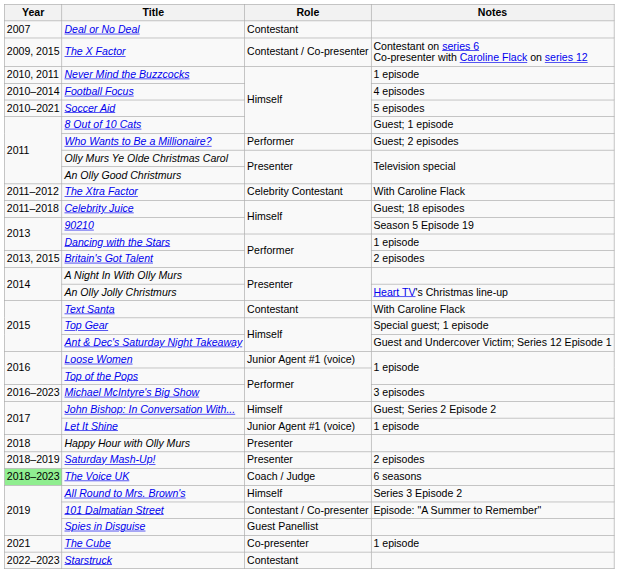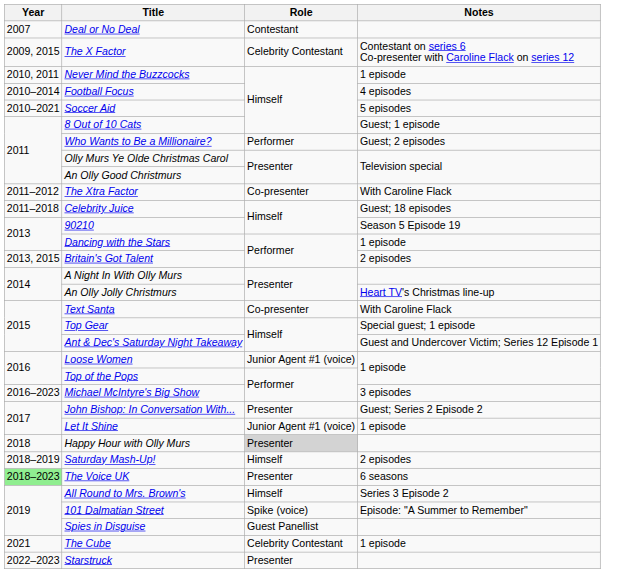 <table class="wikitable sortable">
 <tr>
 <th>Year</th>
 <th>Title</th>
 <th>Role</th>
 <th class="unsortable">Notes</th>
 </tr>
 <tr>
 <td>2007</td>
 <td><a href='#'><em>Deal or No Deal</em></a></td>
 <td>Contestant</td>
 <td></td>
 </tr>
 <tr>
 <td>2009, 2015</td>
 <td><em><a href='#'>The X Factor</a></em></td>
-<td>Contestant / Co-presenter</td>
+<td>Celebrity Contestant</td>
 <td>Contestant on <a href='#'>series 6</a><br>Co-presenter with <a href='#'>Caroline Flack</a> on <a href='#'>series 12</a></td>
 </tr>
 <tr>
 <td>2010, 2011</td>
 <td><em><a href='#'>Never Mind the Buzzcocks</a></em></td>
 <td rowspan="4">Himself</td>
 <td>1 episode</td>
 </tr>
 <tr>
 <td>2010–2014</td>
 <td><em><a href='#'>Football Focus</a></em></td>
 <td>4 episodes</td>
 </tr>
 <tr>
 <td>2010–2021</td>
 <td><em><a href='#'>Soccer Aid</a></em></td>
 <td>5 episodes</td>
 </tr>
 <tr>
 <td rowspan="4">2011</td>
 <td><em><a href='#'>8 Out of 10 Cats</a></em></td>
 <td>Guest; 1 episode</td>
 </tr>
 <tr>
 <td><em><a href='#'>Who Wants to Be a Millionaire?</a></em></td>
 <td>Performer</td>
 <td>Guest; 2 episodes</td>
 </tr>
 <tr>
 <td><em>Olly Murs Ye Olde Christmas Carol</em></td>
 <td rowspan="2">Presenter</td>
 <td rowspan="2">Television special</td>
 </tr>
 <tr>
 <td><em>An Olly Good Christmurs</em></td>
 </tr>
 <tr>
 <td>2011–2012</td>
 <td><em><a href='#'>The Xtra Factor</a></em></td>
-<td>Celebrity Contestant</td>
+<td>Co-presenter</td>
 <td>With Caroline Flack</td>
 </tr>
 <tr>
 <td>2011–2018</td>
 <td><em><a href='#'>Celebrity Juice</a></em></td>
 <td rowspan="2">Himself</td>
 <td>Guest; 18 episodes</td>
 </tr>
 <tr>
 <td rowspan="2">2013</td>
 <td><em><a href='#'>90210</a></em></td>
 <td>Season 5 Episode 19</td>
 </tr>
 <tr>
 <td><a href='#'><em>Dancing with the Stars</em></a></td>
 <td rowspan="2">Performer</td>
 <td>1 episode</td>
 </tr>
 <tr>
 <td>2013, 2015</td>
 <td><em><a href='#'>Britain's Got Talent</a></em></td>
 <td>2 episodes</td>
 </tr>
 <tr>
 <td rowspan="2">2014</td>
 <td><em>A Night In With Olly Murs</em></td>
 <td rowspan="2">Presenter</td>
 <td></td>
 </tr>
 <tr>
 <td><em>An Olly Jolly Christmurs</em></td>
 <td><a href='#'>Heart TV</a>'s Christmas line-up</td>
 </tr>
 <tr>
 <td rowspan="3">2015</td>
 <td><em><a href='#'>Text Santa</a></em></td>
-<td>Contestant</td>
+<td>Co-presenter</td>
 <td>With Caroline Flack</td>
 </tr>
 <tr>
 <td><a href='#'><em>Top Gear</em></a></td>
 <td rowspan="2">Himself</td>
 <td>Special guest; 1 episode</td>
 </tr>
 <tr>
 <td><em><a href='#'>Ant & Dec's Saturday Night Takeaway</a></em></td>
 <td>Guest and Undercover Victim; Series 12 Episode 1</td>
 </tr>
 <tr>
 <td rowspan="2">2016</td>
 <td><em><a href='#'>Loose Women</a></em></td>
 <td>Junior Agent #1 (voice)</td>
 <td rowspan="2">1 episode</td>
 </tr>
 <tr>
 <td><em><a href='#'>Top of the Pops</a></em></td>
 <td rowspan="2">Performer</td>
 </tr>
 <tr>
 <td>2016–2023</td>
 <td><em><a href='#'>Michael McIntyre's Big Show</a></em></td>
 <td>3 episodes</td>
 </tr>
 <tr>
 <td rowspan="2">2017</td>
 <td><em><a href='#'>John Bishop: In Conversation With...</a></em></td>
-<td>Himself</td>
+<td>Presenter</td>
 <td>Guest; Series 2 Episode 2</td>
 </tr>
 <tr>
 <td><a href='#'><em>Let It Shine</em></a></td>
 <td>Junior Agent #1 (voice)</td>
 <td>1 episode</td>
 </tr>
 <tr>
 <td>2018</td>
 <td><em>Happy Hour with Olly Murs</em></td>
-<td>Presenter</td>
+<td style="background: lightgrey;">Presenter</td>
 <td></td>
 </tr>
 <tr>
 <td>2018–2019</td>
 <td><em><a href='#'>Saturday Mash-Up!</a></em></td>
-<td>Presenter</td>
+<td>Himself</td>
 <td>2 episodes</td>
 </tr>
 <tr>
 <td style="background: lightgreen;">2018–2023</td>
 <td><em><a href='#'>The Voice UK</a></em></td>
-<td>Coach / Judge</td>
+<td>Presenter</td>
 <td>6 seasons</td>
 </tr>
 <tr>
 <td rowspan="3">2019</td>
 <td><em><a href='#'>All Round to Mrs. Brown's</a></em></td>
 <td>Himself</td>
 <td>Series 3 Episode 2</td>
 </tr>
 <tr>
 <td><em><a href='#'>101 Dalmatian Street</a></em></td>
-<td>Contestant / Co-presenter</td>
+<td>Spike (voice)</td>
 <td>Episode: "A Summer to Remember"</td>
 </tr>
 <tr>
 <td><em><a href='#'>Spies in Disguise</a></em></td>
 <td>Guest Panellist</td>
 <td></td>
 </tr>
 <tr>
 <td>2021</td>
 <td><a href='#'><em>The Cube</em></a></td>
-<td>Co-presenter</td>
+<td>Celebrity Contestant</td>
 <td>1 episode</td>
 </tr>
 <tr>
 <td>2022–2023</td>
 <td><em><a href='#'>Starstruck</a></em></td>
-<td>Contestant</td>
+<td>Presenter</td>
 <td></td>
 </tr>
 </table>
